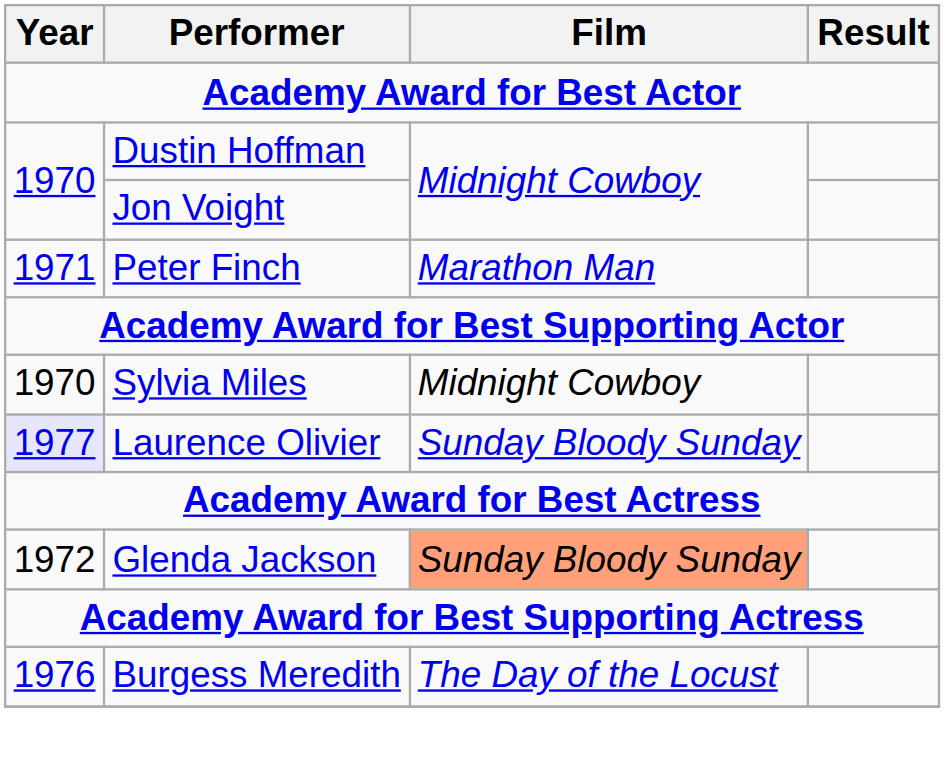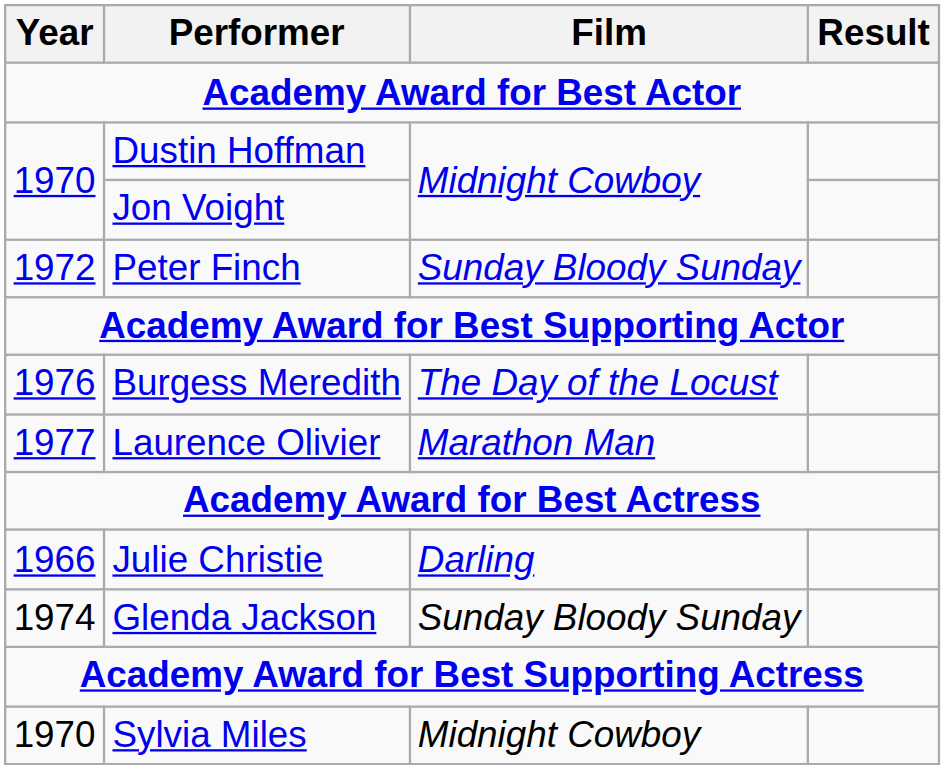 <table class="wikitable">
 <tr>
 <th>Year</th>
 <th>Performer</th>
 <th>Film</th>
 <th>Result</th>
 </tr>
 <tr>
 <td colspan="4" style="text-align:center;"><strong><a href='#'>Academy Award for Best Actor</a></strong></td>
 </tr>
 <tr>
 <td rowspan="2"><a href='#'>1970</a></td>
 <td><a href='#'>Dustin Hoffman</a></td>
 <td rowspan="2"><em><a href='#'>Midnight Cowboy</a></em></td>
 <td></td>
 </tr>
 <tr>
 <td><a href='#'>Jon Voight</a></td>
 <td></td>
 </tr>
 <tr>
-<td><a href='#'>1971</a></td>
+<td><a href='#'>1972</a></td>
 <td><a href='#'>Peter Finch</a></td>
+<td><a href='#'><em>Sunday Bloody Sunday</em></a></td>
+<td></td>
+</tr>
+<tr>
+<td colspan="4" style="text-align:center;"><strong><a href='#'>Academy Award for Best Supporting Actor</a></strong></td>
+</tr>
+<tr>
+<td><a href='#'>1976</a></td>
+<td><a href='#'>Burgess Meredith</a></td>
+<td><a href='#'><em>The Day of the Locust</em></a></td>
+<td></td>
+</tr>
+<tr>
+<td><a href='#'>1977</a></td>
+<td><a href='#'>Laurence Olivier</a></td>
 <td><a href='#'><em>Marathon Man</em></a></td>
 <td></td>
 </tr>
 <tr>
-<td colspan="4" style="text-align:center;"><strong><a href='#'>Academy Award for Best Supporting Actor</a></strong></td>
+<td colspan="4" style="text-align:center;"><strong><a href='#'>Academy Award for Best Actress</a></strong></td>
+</tr>
+<tr>
+<td><a href='#'>1966</a></td>
+<td><a href='#'>Julie Christie</a></td>
+<td><a href='#'><em>Darling</em></a></td>
+<td></td>
+</tr>
+<tr>
+<td>1974</td>
+<td><a href='#'>Glenda Jackson</a></td>
+<td><em>Sunday Bloody Sunday</em></td>
+<td></td>
+</tr>
+<tr>
+<td colspan="4" style="text-align:center;"><strong><a href='#'>Academy Award for Best Supporting Actress</a></strong></td>
 </tr>
 <tr>
 <td>1970</td>
 <td><a href='#'>Sylvia Miles</a></td>
 <td><em>Midnight Cowboy</em></td>
 <td></td>
 </tr>
 <tr>
-<td style="background: lavender;"><a href='#'>1977</a></td>
-<td><a href='#'>Laurence Olivier</a></td>
-<td><a href='#'><em>Sunday Bloody Sunday</em></a></td>
-<td></td>
-</tr>
-<tr>
-<td colspan="4" style="text-align:center;"><strong><a href='#'>Academy Award for Best Actress</a></strong></td>
-</tr>
-<tr>
-<td>1972</td>
-<td><a href='#'>Glenda Jackson</a></td>
-<td style="background: lightsalmon;"><em>Sunday Bloody Sunday</em></td>
-<td></td>
-</tr>
-<tr>
-<td colspan="4" style="text-align:center;"><strong><a href='#'>Academy Award for Best Supporting Actress</a></strong></td>
-</tr>
-<tr>
-<td><a href='#'>1976</a></td>
-<td><a href='#'>Burgess Meredith</a></td>
-<td><a href='#'><em>The Day of the Locust</em></a></td>
-<td></td>
-</tr>
-<tr>
 </tr>
 </table>
